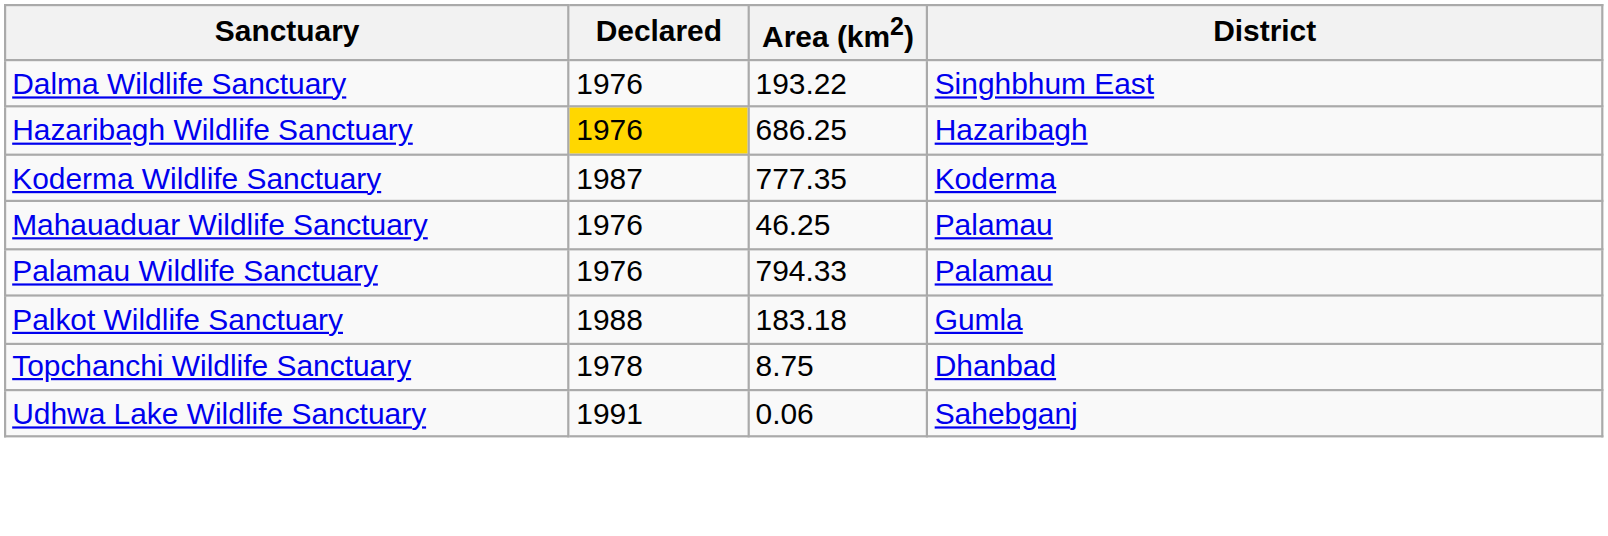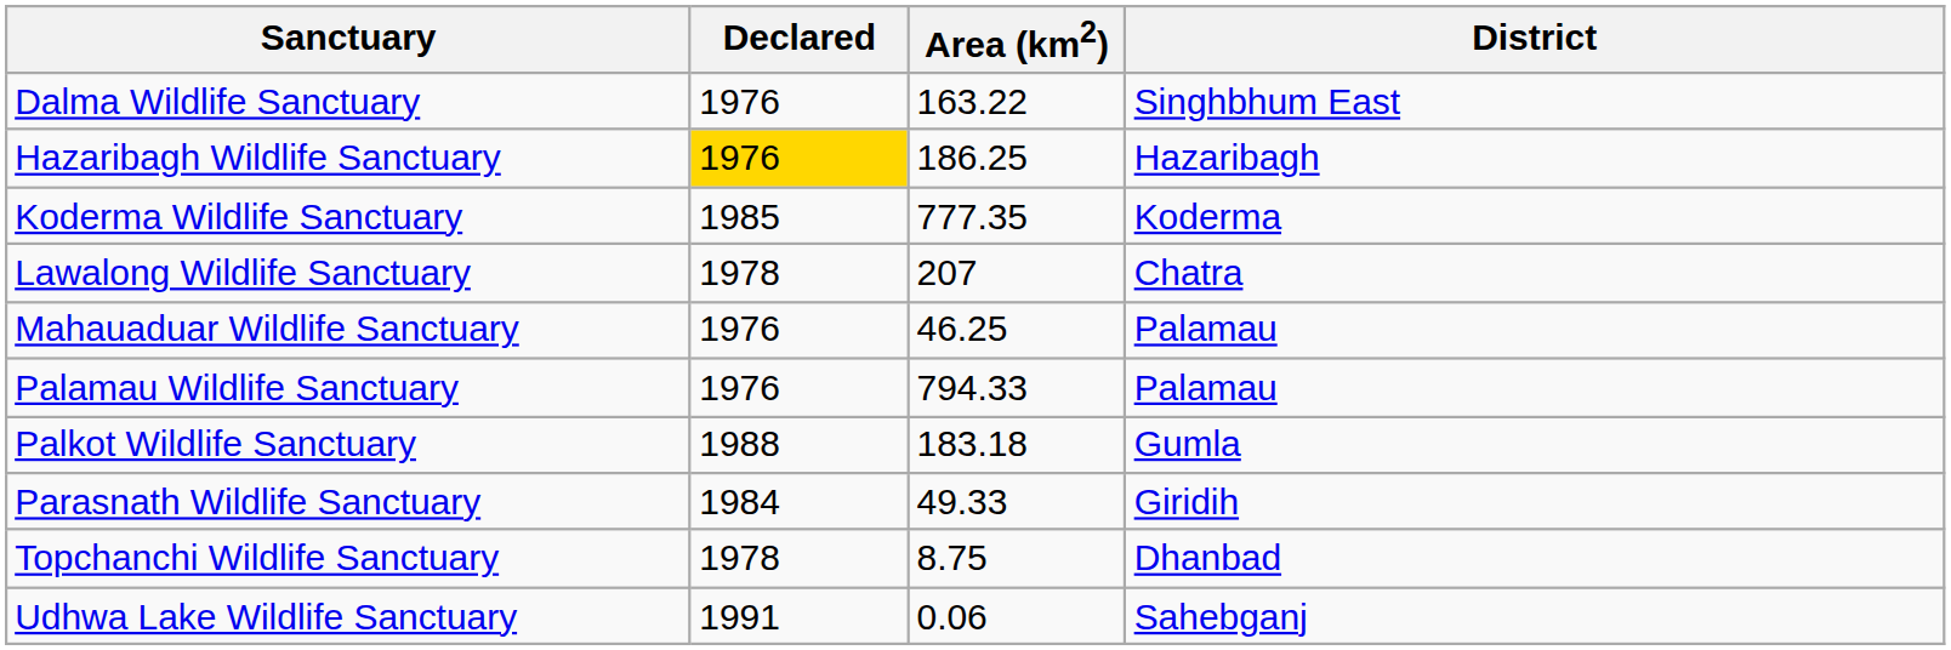 <table class="wikitable sortable defaultcenter col1left col4left" style="font-size: 85%">
 <tr>
 <th scope="col" style="width: 250px;">Sanctuary</th>
 <th scope="col" style="width: 75px;">Declared</th>
 <th scope="col" style="width: 75px;">Area (km<sup>2</sup>)</th>
 <th scope="col" style="width: 300px;">District</th>
 </tr>
 <tr |->
 <td><a href='#'>Dalma Wildlife Sanctuary</a></td>
 <td>1976</td>
-<td>193.22</td>
+<td>163.22</td>
 <td><a href='#'>Singhbhum East</a></td>
 </tr>
 <tr>
 <td><a href='#'>Hazaribagh Wildlife Sanctuary</a></td>
 <td style="background: gold;">1976</td>
-<td>686.25</td>
+<td>186.25</td>
 <td><a href='#'>Hazaribagh</a></td>
 </tr>
 <tr>
 <td><a href='#'>Koderma Wildlife Sanctuary</a></td>
-<td>1987</td>
+<td>1985</td>
 <td>777.35</td>
 <td><a href='#'>Koderma</a></td>
+</tr>
+<tr>
+<td><a href='#'>Lawalong Wildlife Sanctuary</a></td>
+<td>1978</td>
+<td>207</td>
+<td><a href='#'>Chatra</a></td>
 </tr>
 <tr>
 <td><a href='#'>Mahauaduar Wildlife Sanctuary</a></td>
 <td>1976</td>
 <td>46.25</td>
 <td><a href='#'>Palamau</a></td>
 </tr>
 <tr>
 <td><a href='#'>Palamau Wildlife Sanctuary</a></td>
 <td>1976</td>
 <td>794.33</td>
 <td><a href='#'>Palamau</a></td>
 </tr>
 <tr>
 <td><a href='#'>Palkot Wildlife Sanctuary</a></td>
 <td>1988</td>
 <td>183.18</td>
 <td><a href='#'>Gumla</a></td>
 </tr>
 <tr>
+<td><a href='#'>Parasnath Wildlife Sanctuary</a></td>
+<td>1984</td>
+<td>49.33</td>
+<td><a href='#'>Giridih</a></td>
+</tr>
+<tr>
 <td><a href='#'>Topchanchi Wildlife Sanctuary</a></td>
 <td>1978</td>
 <td>8.75</td>
 <td><a href='#'>Dhanbad</a></td>
 </tr>
 <tr>
 <td><a href='#'>Udhwa Lake Wildlife Sanctuary</a></td>
 <td>1991</td>
 <td>0.06</td>
 <td><a href='#'>Sahebganj</a></td>
 </tr>
 </table>
